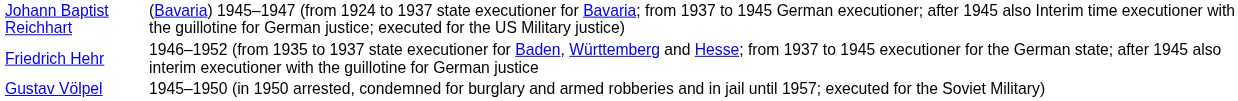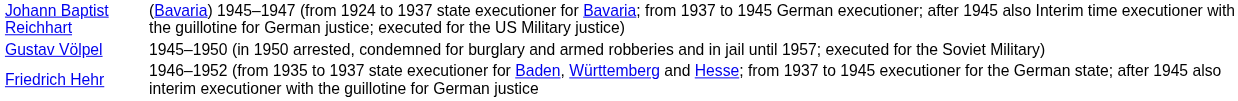 <table>
 <tr>
 <td><a href='#'>Johann Baptist Reichhart</a></td>
 <td>(<a href='#'>Bavaria</a>) 1945–1947 (from 1924 to 1937 state executioner for <a href='#'>Bavaria</a>; from 1937 to 1945 German executioner; after 1945 also Interim time executioner with the guillotine for German justice; executed for the US Military justice)</td>
 </tr>
 <tr>
+<td><a href='#'>Gustav Völpel</a></td>
+<td>1945–1950 (in 1950 arrested, condemned for burglary and armed robberies and in jail until 1957; executed for the Soviet Military)</td>
+</tr>
+<tr>
 <td><a href='#'>Friedrich Hehr</a></td>
 <td>1946–1952 (from 1935 to 1937 state executioner for <a href='#'>Baden</a>, <a href='#'>Württemberg</a> and <a href='#'>Hesse</a>; from 1937 to 1945 executioner for the German state; after 1945 also interim executioner with the guillotine for German justice</td>
 </tr>
 <tr>
-<td><a href='#'>Gustav Völpel</a></td>
-<td>1945–1950 (in 1950 arrested, condemned for burglary and armed robberies and in jail until 1957; executed for the Soviet Military)</td>
-</tr>
-<tr>
 </tr>
 </table>
